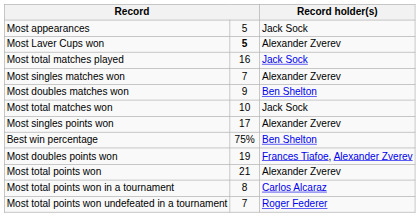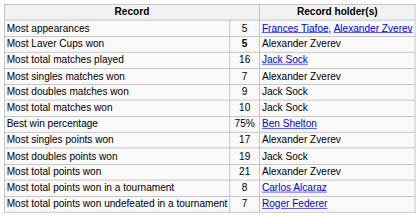 <table class="wikitable nowrap">
 <tr>
 <th colspan=2>Record</th>
 <th>Record holder(s)</th>
 </tr>
 <tr>
 <td>Most appearances</td>
 <td align=center width=40>5</td>
-<td> Jack Sock</td>
+<td> <a href='#'>Frances Tiafoe</a>,  <a href='#'>Alexander Zverev</a></td>
 </tr>
 <tr>
 <td>Most Laver Cups won</td>
 <td align=center><strong>5</strong></td>
 <td> Alexander Zverev</td>
 </tr>
 <tr>
 <td>Most total matches played</td>
 <td align=center>16</td>
 <td> <a href='#'>Jack Sock</a></td>
 </tr>
 <tr>
 <td>Most singles matches won</td>
 <td align=center>7</td>
 <td> Alexander Zverev</td>
 </tr>
 <tr>
 <td>Most doubles matches won</td>
 <td align=center>9</td>
-<td> <a href='#'>Ben Shelton</a></td>
+<td> Jack Sock</td>
 </tr>
 <tr>
 <td>Most total matches won</td>
 <td align=center>10</td>
 <td> Jack Sock</td>
 </tr>
 <tr>
+<td>Best win percentage </td>
+<td align=center>75%</td>
+<td> <a href='#'>Ben Shelton</a></td>
+</tr>
+<tr>
 <td>Most singles points won</td>
 <td align=center>17</td>
 <td> Alexander Zverev</td>
 </tr>
 <tr>
-<td>Best win percentage </td>
-<td align=center>75%</td>
-<td> <a href='#'>Ben Shelton</a></td>
-</tr>
-<tr>
 <td>Most doubles points won</td>
 <td align=center>19</td>
-<td> <a href='#'>Frances Tiafoe</a>,  <a href='#'>Alexander Zverev</a></td>
+<td> Jack Sock</td>
 </tr>
 <tr>
 <td>Most total points won</td>
 <td align=center>21</td>
 <td> Alexander Zverev</td>
 </tr>
 <tr>
 <td>Most total points won in a tournament</td>
 <td align=center>8</td>
 <td> <a href='#'>Carlos Alcaraz</a> </td>
 </tr>
 <tr>
 <td>Most total points won undefeated in a tournament</td>
 <td align=center>7</td>
 <td> <a href='#'>Roger Federer</a> </td>
 </tr>
 </table>
